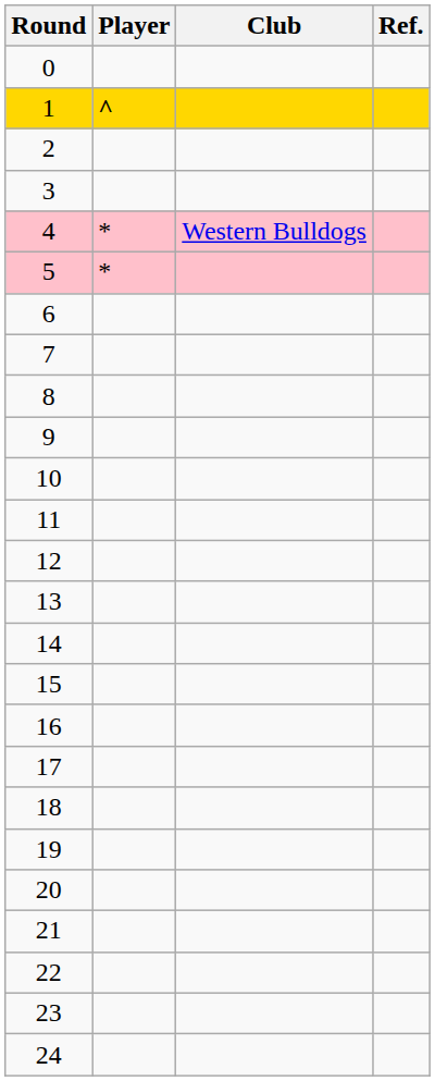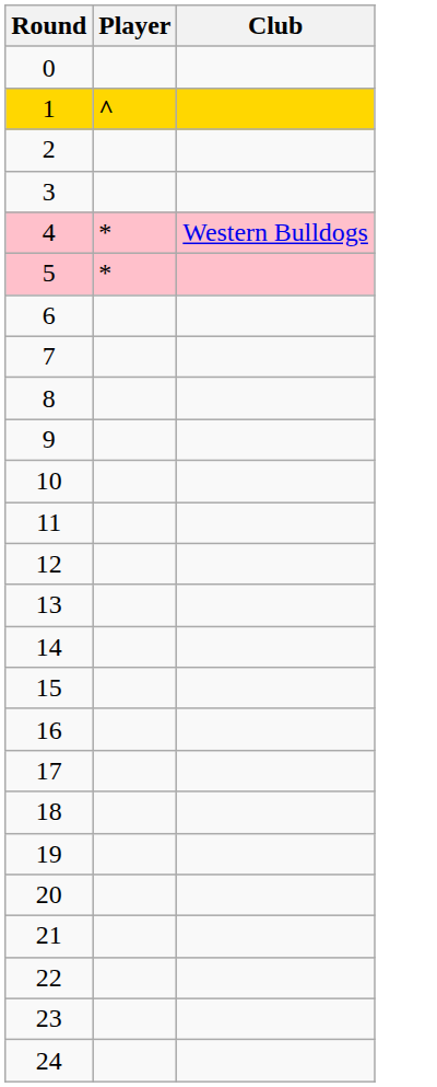 <table class="wikitable sortable" style="text-align:left">
 <tr>
 <th>Round</th>
 <th>Player</th>
 <th>Club</th>
-<th class="unsortable">Ref.</th>
 </tr>
 <tr>
 <td div style="text-align: center;">0</td>
-<td></td>
 <td></td>
 <td></td>
 </tr>
 <tr style="background:gold; border:1px solid #aaa;">
 <td div style="text-align: center;">1</td>
 <td><strong>^</strong></td>
 <td><strong></strong></td>
-<td></td>
 </tr>
 <tr>
 <td div style="text-align: center;">2</td>
-<td></td>
 <td></td>
 <td></td>
 </tr>
 <tr>
 <td div style="text-align: center;">3</td>
 <td></td>
 <td></td>
-<td></td>
 </tr>
 <tr style="background:#FFC0CB; border:1px solid #aaa;">
 <td div style="text-align: center;">4</td>
 <td>*</td>
 <td><a href='#'>Western Bulldogs</a></td>
-<td></td>
 </tr>
 <tr style="background:#FFC0CB; border:1px solid #aaa;">
 <td div style="text-align: center;">5</td>
 <td>*</td>
 <td></td>
-<td></td>
 </tr>
 <tr>
 <td div style="text-align: center;">6</td>
-<td></td>
 <td></td>
 <td></td>
 </tr>
 <tr>
 <td div style="text-align: center;">7</td>
 <td></td>
 <td></td>
-<td></td>
 </tr>
 <tr>
 <td div style="text-align: center;">8</td>
-<td></td>
 <td></td>
 <td></td>
 </tr>
 <tr>
 <td div style="text-align: center;">9</td>
 <td></td>
 <td></td>
-<td></td>
 </tr>
 <tr>
 <td div style="text-align: center;">10</td>
-<td></td>
 <td></td>
 <td></td>
 </tr>
 <tr>
 <td div style="text-align: center;">11</td>
 <td></td>
 <td></td>
-<td></td>
 </tr>
 <tr>
 <td div style="text-align: center;">12</td>
-<td></td>
 <td></td>
 <td></td>
 </tr>
 <tr>
 <td div style="text-align: center;">13</td>
 <td></td>
 <td></td>
-<td></td>
 </tr>
 <tr>
 <td div style="text-align: center;">14</td>
-<td></td>
 <td></td>
 <td></td>
 </tr>
 <tr>
 <td div style="text-align: center;">15</td>
 <td></td>
 <td></td>
-<td></td>
 </tr>
 <tr>
 <td div style="text-align: center;">16</td>
-<td></td>
 <td></td>
 <td></td>
 </tr>
 <tr>
 <td div style="text-align: center;">17</td>
 <td></td>
 <td></td>
-<td></td>
 </tr>
 <tr>
 <td div style="text-align: center;">18</td>
-<td></td>
 <td></td>
 <td></td>
 </tr>
 <tr>
 <td div style="text-align: center;">19</td>
 <td></td>
 <td></td>
-<td></td>
 </tr>
 <tr>
 <td div style="text-align: center;">20</td>
-<td></td>
 <td></td>
 <td></td>
 </tr>
 <tr>
 <td div style="text-align: center;">21</td>
 <td></td>
 <td></td>
-<td></td>
 </tr>
 <tr>
 <td div style="text-align: center;">22</td>
-<td></td>
 <td></td>
 <td></td>
 </tr>
 <tr>
 <td div style="text-align: center;">23</td>
 <td></td>
 <td></td>
-<td></td>
 </tr>
 <tr>
 <td div style="text-align: center;">24</td>
 <td></td>
 <td></td>
-<td></td>
 </tr>
 </table>
